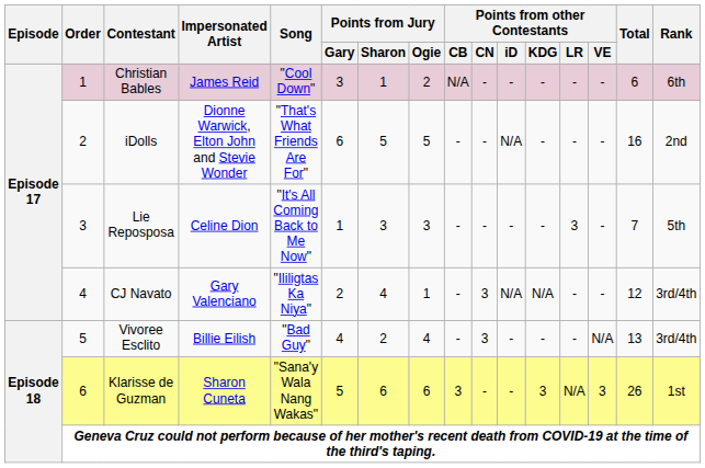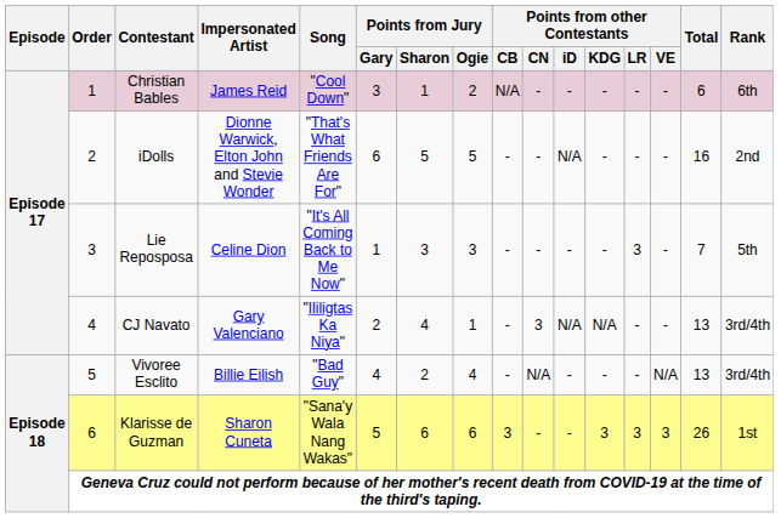 <table class="wikitable" style="text-align:center; line-height:17px; width:100%; font-size:90%;">
 <tr>
 <th rowspan="2" style="width:07%;">Episode</th>
 <th rowspan="2" style="width:03%;">Order</th>
 <th rowspan="2" style="width:10%;">Contestant</th>
 <th rowspan="2" style="width:19%;">Impersonated Artist</th>
 <th rowspan="2" style="width:14%;">Song</th>
 <th colspan="3" style="width:15%;">Points from Jury</th>
 <th colspan="6" style="width:24%;">Points from other Contestants</th>
 <th rowspan="2" style="width:03%;">Total</th>
 <th rowspan="2" style="width:07%;">Rank</th>
 </tr>
 <tr>
 <th style="width:05%;">Gary</th>
 <th style="width:05%;">Sharon</th>
 <th style="width:05%;">Ogie</th>
 <th style="width:03.42%;">CB</th>
 <th style="width:03.42%;">CN</th>
 <th style="width:03.42%;">iD</th>
 <th style="width:03.42%;">KDG</th>
 <th style="width:03.42%;">LR</th>
 <th style="width:03.42%;">VE</th>
 </tr>
 <tr bgcolor="e8ccd7">
 <th rowspan="4"><strong>Episode 17</strong><br><small></small></th>
 <td>1</td>
 <td>Christian Bables</td>
 <td><a href='#'>James Reid</a></td>
 <td>"<a href='#'>Cool Down</a>"</td>
 <td>3</td>
 <td>1</td>
 <td>2</td>
 <td>N/A</td>
 <td>-</td>
 <td>-</td>
 <td>-</td>
 <td>-</td>
 <td>-</td>
 <td>6</td>
 <td>6th</td>
 </tr>
 <tr>
 <td>2</td>
 <td>iDolls</td>
 <td><a href='#'>Dionne Warwick</a>, <a href='#'>Elton John</a> and <a href='#'>Stevie Wonder</a></td>
 <td>"<a href='#'>That's What Friends Are For</a>"</td>
 <td>6</td>
 <td>5</td>
 <td>5</td>
 <td>-</td>
 <td>-</td>
 <td>N/A</td>
 <td>-</td>
 <td>-</td>
 <td>-</td>
 <td>16</td>
 <td>2nd</td>
 </tr>
 <tr>
 <td>3</td>
 <td>Lie Reposposa</td>
 <td><a href='#'>Celine Dion</a></td>
 <td>"<a href='#'>It's All Coming Back to Me Now</a>"</td>
 <td>1</td>
 <td>3</td>
 <td>3</td>
 <td>-</td>
 <td>-</td>
 <td>-</td>
 <td>-</td>
 <td>3</td>
 <td>-</td>
 <td>7</td>
 <td>5th</td>
 </tr>
 <tr>
 <td>4</td>
 <td>CJ Navato</td>
 <td><a href='#'>Gary Valenciano</a></td>
 <td>"<a href='#'>Ililigtas Ka Niya</a>"</td>
 <td>2</td>
 <td>4</td>
 <td>1</td>
 <td>-</td>
 <td>3</td>
 <td>N/A</td>
 <td>N/A</td>
 <td>-</td>
 <td>-</td>
-<td>12</td>
+<td>13</td>
 <td>3rd/4th</td>
 </tr>
 <tr>
 <th rowspan="3"><strong>Episode 18</strong><br><small></small></th>
 <td>5</td>
 <td>Vivoree Esclito</td>
 <td><a href='#'>Billie Eilish</a></td>
 <td>"<a href='#'>Bad Guy</a>"</td>
 <td>4</td>
 <td>2</td>
 <td>4</td>
 <td>-</td>
-<td>3</td>
+<td>N/A</td>
 <td>-</td>
 <td>-</td>
 <td>-</td>
 <td>N/A</td>
 <td>13</td>
 <td>3rd/4th</td>
 </tr>
 <tr bgcolor="fdfc8f"|>
 <td>6</td>
 <td>Klarisse de Guzman</td>
 <td><a href='#'>Sharon Cuneta</a></td>
 <td>"Sana'y Wala Nang Wakas"</td>
 <td>5</td>
 <td>6</td>
 <td>6</td>
 <td>3</td>
 <td>-</td>
 <td>-</td>
 <td>3</td>
-<td>N/A</td>
+<td>3</td>
 <td>3</td>
 <td>26</td>
 <td>1st</td>
 </tr>
 <tr>
 <td style="background:white" colspan="16"><strong><em>Geneva Cruz<strong> could not perform because of her mother's recent death from COVID-19 at the time of the third's taping<em>.</td>
 </tr>
 </table>
